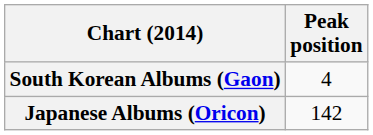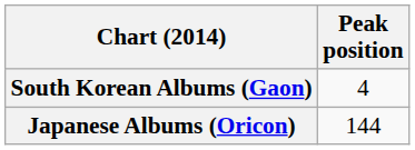 <table class="wikitable plainrowheaders">
 <tr>
 <th scope="col">Chart (2014)</th>
 <th scope="col">Peak<br>position</th>
 </tr>
 <tr>
 <th scope="row">South Korean Albums (<a href='#'>Gaon</a>)</th>
 <td style="text-align:center;">4</td>
 </tr>
 <tr>
 <th scope="row">Japanese Albums (<a href='#'>Oricon</a>)</th>
-<td align="center">142</td>
+<td align="center">144</td>
 </tr>
 </table>
